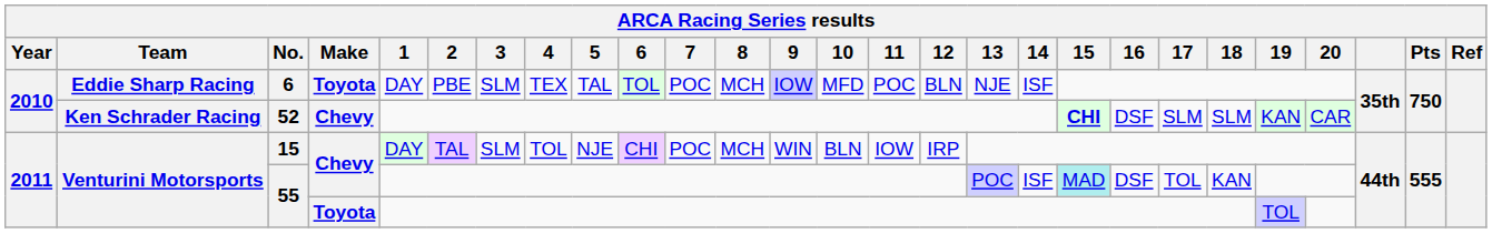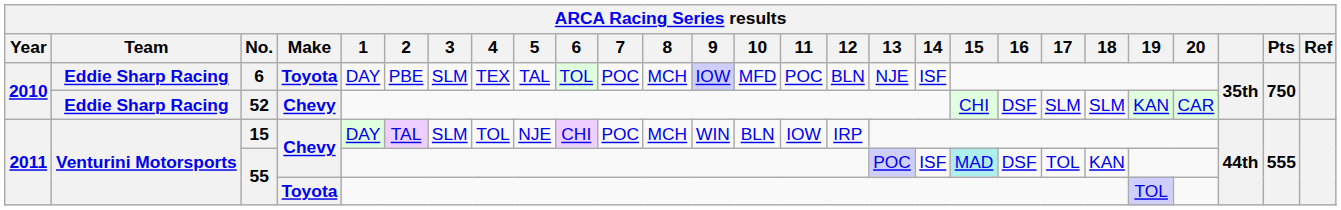 <table class="wikitable" style="text-align:center; font-size:75%">
 <tr>
 <th colspan=27><a href='#'>ARCA Racing Series</a> results</th>
 </tr>
 <tr>
 <th>Year</th>
 <th>Team</th>
 <th>No.</th>
 <th>Make</th>
 <th>1</th>
 <th>2</th>
 <th>3</th>
 <th>4</th>
 <th>5</th>
 <th>6</th>
 <th>7</th>
 <th>8</th>
 <th>9</th>
 <th>10</th>
 <th>11</th>
 <th>12</th>
 <th>13</th>
 <th>14</th>
 <th>15</th>
 <th>16</th>
 <th>17</th>
 <th>18</th>
 <th>19</th>
 <th>20</th>
 <th></th>
 <th>Pts</th>
 <th>Ref</th>
 </tr>
 <tr>
 <th rowspan=2><a href='#'>2010</a></th>
 <th><a href='#'>Eddie Sharp Racing</a></th>
 <th>6</th>
 <th><a href='#'>Toyota</a></th>
 <td><a href='#'>DAY</a></td>
 <td><a href='#'>PBE</a></td>
 <td><a href='#'>SLM</a></td>
 <td><a href='#'>TEX</a></td>
 <td><a href='#'>TAL</a></td>
 <td style="background:#DFFFDF;"><a href='#'>TOL</a><br></td>
 <td><a href='#'>POC</a></td>
 <td><a href='#'>MCH</a></td>
 <td style="background:#CFCFFF;"><a href='#'>IOW</a><br></td>
 <td><a href='#'>MFD</a></td>
 <td><a href='#'>POC</a></td>
 <td><a href='#'>BLN</a></td>
 <td><a href='#'>NJE</a></td>
 <td><a href='#'>ISF</a></td>
 <td colspan=6></td>
 <th rowspan=2>35th</th>
 <th rowspan=2>750</th>
 <th rowspan=2></th>
 </tr>
 <tr>
-<th><a href='#'>Ken Schrader Racing</a></th>
+<th><a href='#'>Eddie Sharp Racing</a></th>
 <th>52</th>
 <th><a href='#'>Chevy</a></th>
 <td colspan=14></td>
-<td style="background:#DFFFDF;"><strong><a href='#'>CHI</a><br></strong></td>
+<td style="background:#DFFFDF;"><a href='#'>CHI</a><br></td>
 <td><a href='#'>DSF</a></td>
 <td><a href='#'>SLM</a></td>
 <td><a href='#'>SLM</a></td>
 <td style="background:#DFFFDF;"><a href='#'>KAN</a><br></td>
 <td style="background:#DFFFDF;"><a href='#'>CAR</a><br></td>
 </tr>
 <tr>
 <th rowspan=3><a href='#'>2011</a></th>
 <th rowspan=3><a href='#'>Venturini Motorsports</a></th>
 <th>15</th>
 <th rowspan=2><a href='#'>Chevy</a></th>
 <td style="background:#DFFFDF;"><a href='#'>DAY</a><br></td>
 <td style="background:#EFCFFF;"><a href='#'>TAL</a><br></td>
 <td><a href='#'>SLM</a></td>
 <td><a href='#'>TOL</a></td>
 <td><a href='#'>NJE</a></td>
 <td style="background:#EFCFFF;"><a href='#'>CHI</a><br></td>
 <td><a href='#'>POC</a></td>
 <td><a href='#'>MCH</a></td>
 <td><a href='#'>WIN</a></td>
 <td><a href='#'>BLN</a></td>
 <td><a href='#'>IOW</a></td>
 <td><a href='#'>IRP</a></td>
 <td colspan=8></td>
 <th rowspan=3>44th</th>
 <th rowspan=3>555</th>
 <th rowspan=3></th>
 </tr>
 <tr>
 <th rowspan=2>55</th>
 <td colspan=12></td>
 <td style="background:#CFCFFF;"><a href='#'>POC</a><br></td>
 <td><a href='#'>ISF</a></td>
 <td style="background: paleturquoise;"><a href='#'>MAD</a></td>
 <td><a href='#'>DSF</a></td>
 <td><a href='#'>TOL</a></td>
 <td><a href='#'>KAN</a></td>
 <td colspan=2></td>
 </tr>
 <tr>
 <th><a href='#'>Toyota</a></th>
 <td colspan=18></td>
 <td style="background:#CFCFFF;"><a href='#'>TOL</a><br></td>
 <td></td>
 </tr>
 </table>
